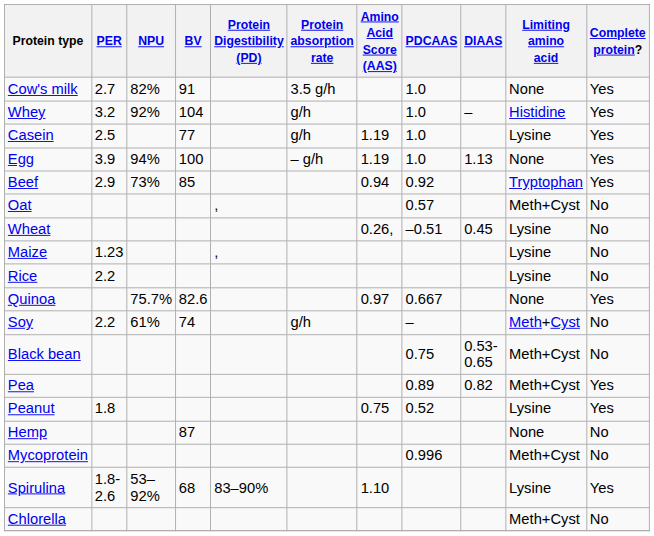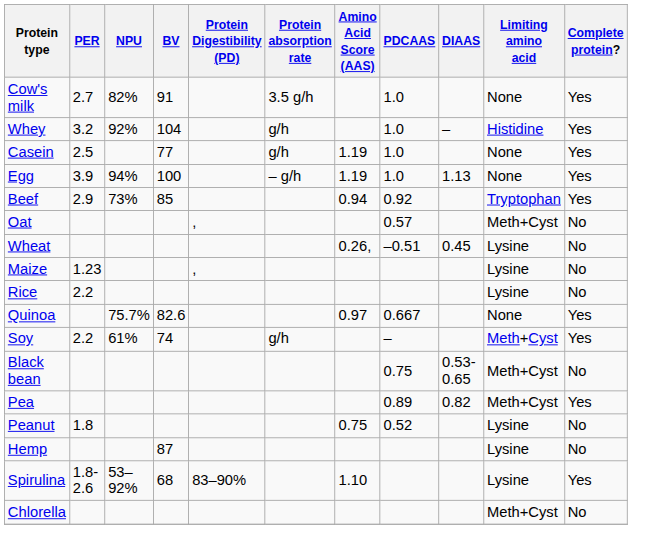 <table class="sortable wikitable">
 <tr>
 <th><small>Protein type</small></th>
 <th><small><a href='#'>PER</a></small></th>
 <th><small><a href='#'>NPU</a></small></th>
 <th><small><a href='#'>BV</a></small></th>
 <th><small><a href='#'>Protein<br>Digestibility<br>(PD)</a></small></th>
 <th><small><a href='#'>Protein<br>absorption<br>rate</a></small></th>
 <th><small><a href='#'>Amino<br>Acid<br>Score<br>(AAS)</a></small></th>
 <th><small><a href='#'>PDCAAS</a></small></th>
 <th><small><a href='#'>DIAAS</a></small></th>
 <th><small><a href='#'>Limiting<br>amino<br>acid</a></small></th>
 <th><small><a href='#'>Complete<br>protein</a>?</small></th>
 </tr>
 <tr>
 <td><a href='#'>Cow's milk</a></td>
 <td>2.7</td>
 <td>82%</td>
 <td>91</td>
 <td></td>
 <td>3.5 g/h</td>
 <td></td>
 <td>1.0</td>
 <td></td>
 <td>None</td>
 <td>Yes</td>
 </tr>
 <tr>
 <td><a href='#'>Whey</a></td>
 <td>3.2</td>
 <td>92%</td>
 <td>104</td>
 <td></td>
 <td> g/h</td>
 <td></td>
 <td>1.0</td>
 <td>–</td>
 <td><a href='#'>Histidine</a></td>
 <td>Yes</td>
 </tr>
 <tr>
 <td><a href='#'>Casein</a></td>
 <td>2.5</td>
 <td></td>
 <td>77</td>
 <td></td>
 <td> g/h</td>
 <td>1.19</td>
 <td>1.0</td>
 <td></td>
-<td>Lysine</td>
+<td>None</td>
 <td>Yes</td>
 </tr>
 <tr>
 <td><a href='#'>Egg</a></td>
 <td>3.9</td>
 <td>94%</td>
 <td>100</td>
 <td></td>
 <td>– g/h</td>
 <td>1.19</td>
 <td>1.0</td>
 <td>1.13</td>
 <td>None</td>
 <td>Yes</td>
 </tr>
 <tr>
 <td><a href='#'>Beef</a></td>
 <td>2.9</td>
 <td>73%</td>
 <td>85</td>
 <td></td>
 <td></td>
 <td>0.94</td>
 <td>0.92</td>
 <td></td>
 <td><a href='#'>Tryptophan</a></td>
 <td>Yes</td>
 </tr>
 <tr>
 <td><a href='#'>Oat</a></td>
 <td></td>
 <td></td>
 <td></td>
 <td>, </td>
 <td></td>
 <td></td>
 <td>0.57</td>
 <td></td>
 <td>Meth+Cyst</td>
 <td>No</td>
 </tr>
 <tr>
 <td><a href='#'>Wheat</a></td>
 <td></td>
 <td></td>
 <td></td>
 <td></td>
 <td></td>
 <td>0.26, </td>
 <td>–0.51</td>
 <td>0.45</td>
 <td>Lysine</td>
 <td>No</td>
 </tr>
 <tr>
 <td><a href='#'>Maize</a></td>
 <td>1.23</td>
 <td></td>
 <td></td>
 <td>, </td>
 <td></td>
 <td></td>
 <td></td>
 <td></td>
 <td>Lysine</td>
 <td>No</td>
 </tr>
 <tr>
 <td><a href='#'>Rice</a></td>
 <td>2.2</td>
 <td></td>
 <td></td>
 <td></td>
 <td></td>
 <td></td>
 <td></td>
 <td></td>
 <td>Lysine</td>
 <td>No</td>
 </tr>
 <tr>
 <td><a href='#'>Quinoa</a></td>
 <td></td>
 <td>75.7%</td>
 <td>82.6</td>
 <td></td>
 <td></td>
 <td>0.97</td>
 <td>0.667</td>
 <td></td>
 <td>None</td>
 <td>Yes</td>
 </tr>
 <tr>
 <td><a href='#'>Soy</a></td>
 <td>2.2</td>
 <td>61%</td>
 <td>74</td>
 <td></td>
 <td> g/h</td>
 <td></td>
 <td>–</td>
 <td></td>
 <td><a href='#'>Meth</a>+<a href='#'>Cyst</a></td>
-<td>No</td>
+<td>Yes</td>
 </tr>
 <tr>
 <td><a href='#'>Black bean</a></td>
 <td></td>
 <td></td>
 <td></td>
 <td></td>
 <td></td>
 <td></td>
 <td>0.75</td>
 <td>0.53-0.65</td>
 <td>Meth+Cyst</td>
 <td>No</td>
 </tr>
 <tr>
 <td><a href='#'>Pea</a></td>
 <td></td>
 <td></td>
 <td></td>
 <td></td>
 <td></td>
 <td></td>
 <td>0.89</td>
 <td>0.82</td>
 <td>Meth+Cyst</td>
 <td>Yes</td>
 </tr>
 <tr>
 <td><a href='#'>Peanut</a></td>
 <td>1.8</td>
 <td></td>
 <td></td>
 <td></td>
 <td></td>
 <td>0.75</td>
 <td>0.52</td>
 <td></td>
 <td>Lysine</td>
-<td>Yes</td>
+<td>No</td>
 </tr>
 <tr>
 <td><a href='#'>Hemp</a></td>
 <td></td>
 <td></td>
 <td>87</td>
 <td></td>
 <td></td>
 <td></td>
 <td></td>
 <td></td>
-<td>None</td>
-<td>No</td>
-</tr>
-<tr>
-<td><a href='#'>Mycoprotein</a></td>
-<td></td>
-<td></td>
-<td></td>
-<td></td>
-<td></td>
-<td></td>
-<td>0.996</td>
-<td></td>
-<td>Meth+Cyst</td>
+<td>Lysine</td>
 <td>No</td>
 </tr>
 <tr>
 <td><a href='#'>Spirulina</a></td>
 <td>1.8-2.6</td>
 <td>53–92%</td>
 <td>68</td>
 <td>83–90%</td>
 <td></td>
 <td>1.10</td>
 <td></td>
 <td></td>
 <td>Lysine</td>
 <td>Yes</td>
 </tr>
 <tr>
 <td><a href='#'>Chlorella</a></td>
 <td></td>
 <td></td>
 <td></td>
 <td></td>
 <td></td>
 <td></td>
 <td></td>
 <td></td>
 <td>Meth+Cyst</td>
 <td>No</td>
 </tr>
 <tr>
 </tr>
 </table>
